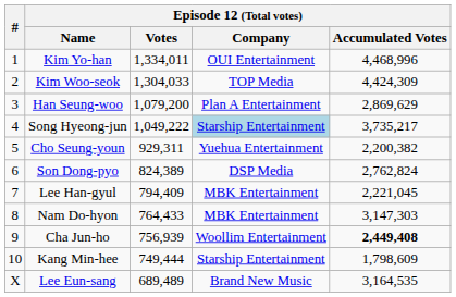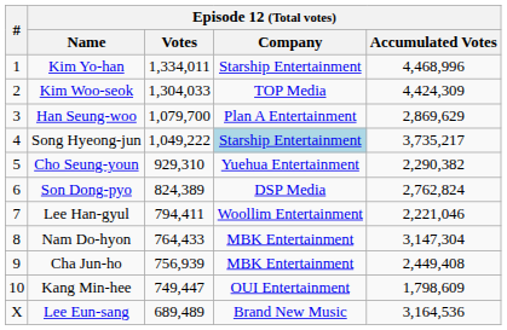 <table class="wikitable sortable" style="text-align:center;">
 <tr>
 <th rowspan="2">#</th>
 <th Colspan="4">Episode 12 <small>(Total votes)</small></th>
 </tr>
 <tr>
 <th>Name</th>
 <th>Votes</th>
 <th>Company</th>
 <th>Accumulated Votes</th>
 </tr>
 <tr>
 <td>1</td>
 <td><a href='#'>Kim Yo-han</a></td>
 <td>1,334,011</td>
-<td><a href='#'>OUI Entertainment</a></td>
+<td><a href='#'>Starship Entertainment</a></td>
 <td>4,468,996</td>
 </tr>
 <tr>
 <td>2</td>
 <td><a href='#'>Kim Woo-seok</a></td>
 <td>1,304,033</td>
 <td><a href='#'>TOP Media</a></td>
 <td>4,424,309</td>
 </tr>
 <tr>
 <td>3</td>
 <td><a href='#'>Han Seung-woo</a></td>
-<td>1,079,200</td>
+<td>1,079,700</td>
 <td><a href='#'>Plan A Entertainment</a></td>
 <td>2,869,629</td>
 </tr>
 <tr>
 <td>4</td>
 <td>Song Hyeong-jun</td>
 <td>1,049,222</td>
 <td style="background: lightblue;"><a href='#'>Starship Entertainment</a></td>
 <td>3,735,217</td>
 </tr>
 <tr>
 <td>5</td>
 <td><a href='#'>Cho Seung-youn</a></td>
-<td>929,311</td>
+<td>929,310</td>
 <td><a href='#'>Yuehua Entertainment</a></td>
-<td>2,200,382</td>
+<td>2,290,382</td>
 </tr>
 <tr>
 <td>6</td>
 <td><a href='#'>Son Dong-pyo</a></td>
 <td>824,389</td>
 <td><a href='#'>DSP Media</a></td>
 <td>2,762,824</td>
 </tr>
 <tr>
 <td>7</td>
 <td>Lee Han-gyul</td>
-<td>794,409</td>
-<td><a href='#'>MBK Entertainment</a></td>
-<td>2,221,045</td>
+<td>794,411</td>
+<td><a href='#'>Woollim Entertainment</a></td>
+<td>2,221,046</td>
 </tr>
 <tr>
 <td>8</td>
 <td>Nam Do-hyon</td>
 <td>764,433</td>
 <td><a href='#'>MBK Entertainment</a></td>
-<td>3,147,303</td>
+<td>3,147,304</td>
 </tr>
 <tr>
 <td>9</td>
 <td>Cha Jun-ho</td>
 <td>756,939</td>
-<td><a href='#'>Woollim Entertainment</a></td>
-<td><strong>2,449,408</strong></td>
+<td><a href='#'>MBK Entertainment</a></td>
+<td>2,449,408</td>
 </tr>
 <tr>
 <td>10</td>
 <td>Kang Min-hee</td>
-<td>749,444</td>
-<td><a href='#'>Starship Entertainment</a></td>
+<td>749,447</td>
+<td><a href='#'>OUI Entertainment</a></td>
 <td>1,798,609</td>
 </tr>
 <tr>
 <td data-sort-value=11>X</td>
 <td><a href='#'>Lee Eun-sang</a></td>
 <td>689,489</td>
 <td><a href='#'>Brand New Music</a></td>
-<td>3,164,535</td>
+<td>3,164,536</td>
 </tr>
 </table>
